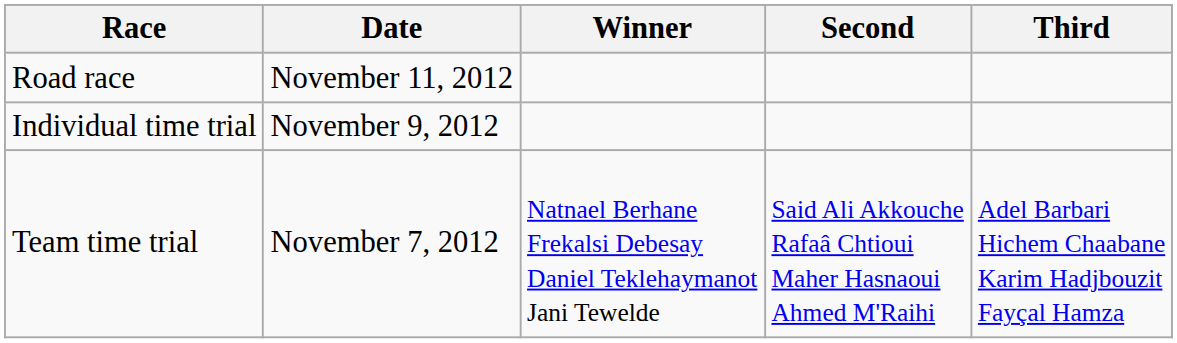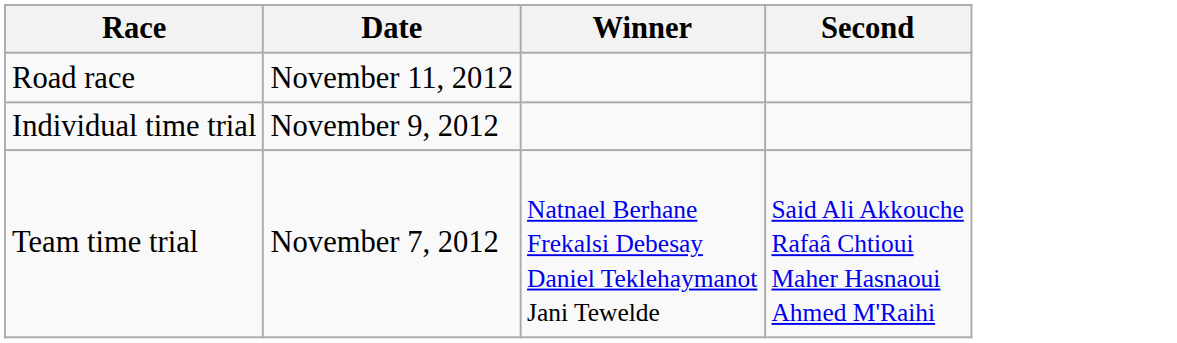 <table class="wikitable">
 <tr>
 <th>Race</th>
 <th>Date</th>
 <th>Winner</th>
 <th>Second</th>
-<th>Third</th>
 </tr>
 <tr>
 <td>Road race</td>
 <td>November 11, 2012</td>
-<td></td>
 <td></td>
 <td></td>
 </tr>
 <tr>
 <td>Individual time trial</td>
 <td>November 9, 2012</td>
 <td></td>
 <td></td>
-<td></td>
 </tr>
 <tr>
 <td>Team time trial</td>
 <td>November 7, 2012</td>
 <td><br><small><a href='#'>Natnael Berhane</a><br><a href='#'>Frekalsi Debesay</a><br><a href='#'>Daniel Teklehaymanot</a><br>Jani Tewelde</small></td>
 <td><br><small><a href='#'>Said Ali Akkouche</a><br><a href='#'>Rafaâ Chtioui</a><br><a href='#'>Maher Hasnaoui</a><br><a href='#'>Ahmed M'Raihi</a></small></td>
-<td><br><small><a href='#'>Adel Barbari</a><br><a href='#'>Hichem Chaabane</a><br><a href='#'>Karim Hadjbouzit</a><br><a href='#'>Fayçal Hamza</a></small></td>
 </tr>
 </table>
